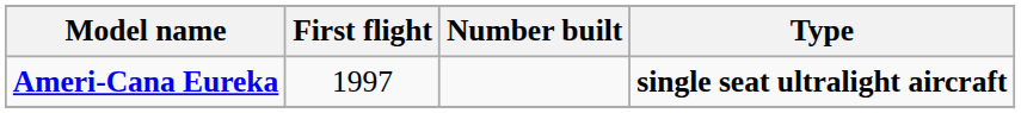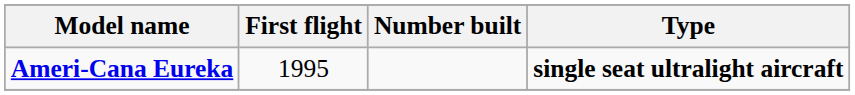 <table class="wikitable" align=center style="font-size:90%;">
 <tr>
 </tr>
 <tr style="background:#efefef;">
 <th>Model name</th>
 <th>First flight</th>
 <th>Number built</th>
 <th>Type</th>
 </tr>
 <tr>
 <td align=left><strong><a href='#'>Ameri-Cana Eureka</a></strong></td>
-<td align=center>1997</td>
+<td align=center>1995</td>
 <td align=center></td>
 <td align=left><strong>single seat ultralight aircraft</strong></td>
 </tr>
 <tr>
 </tr>
 </table>
